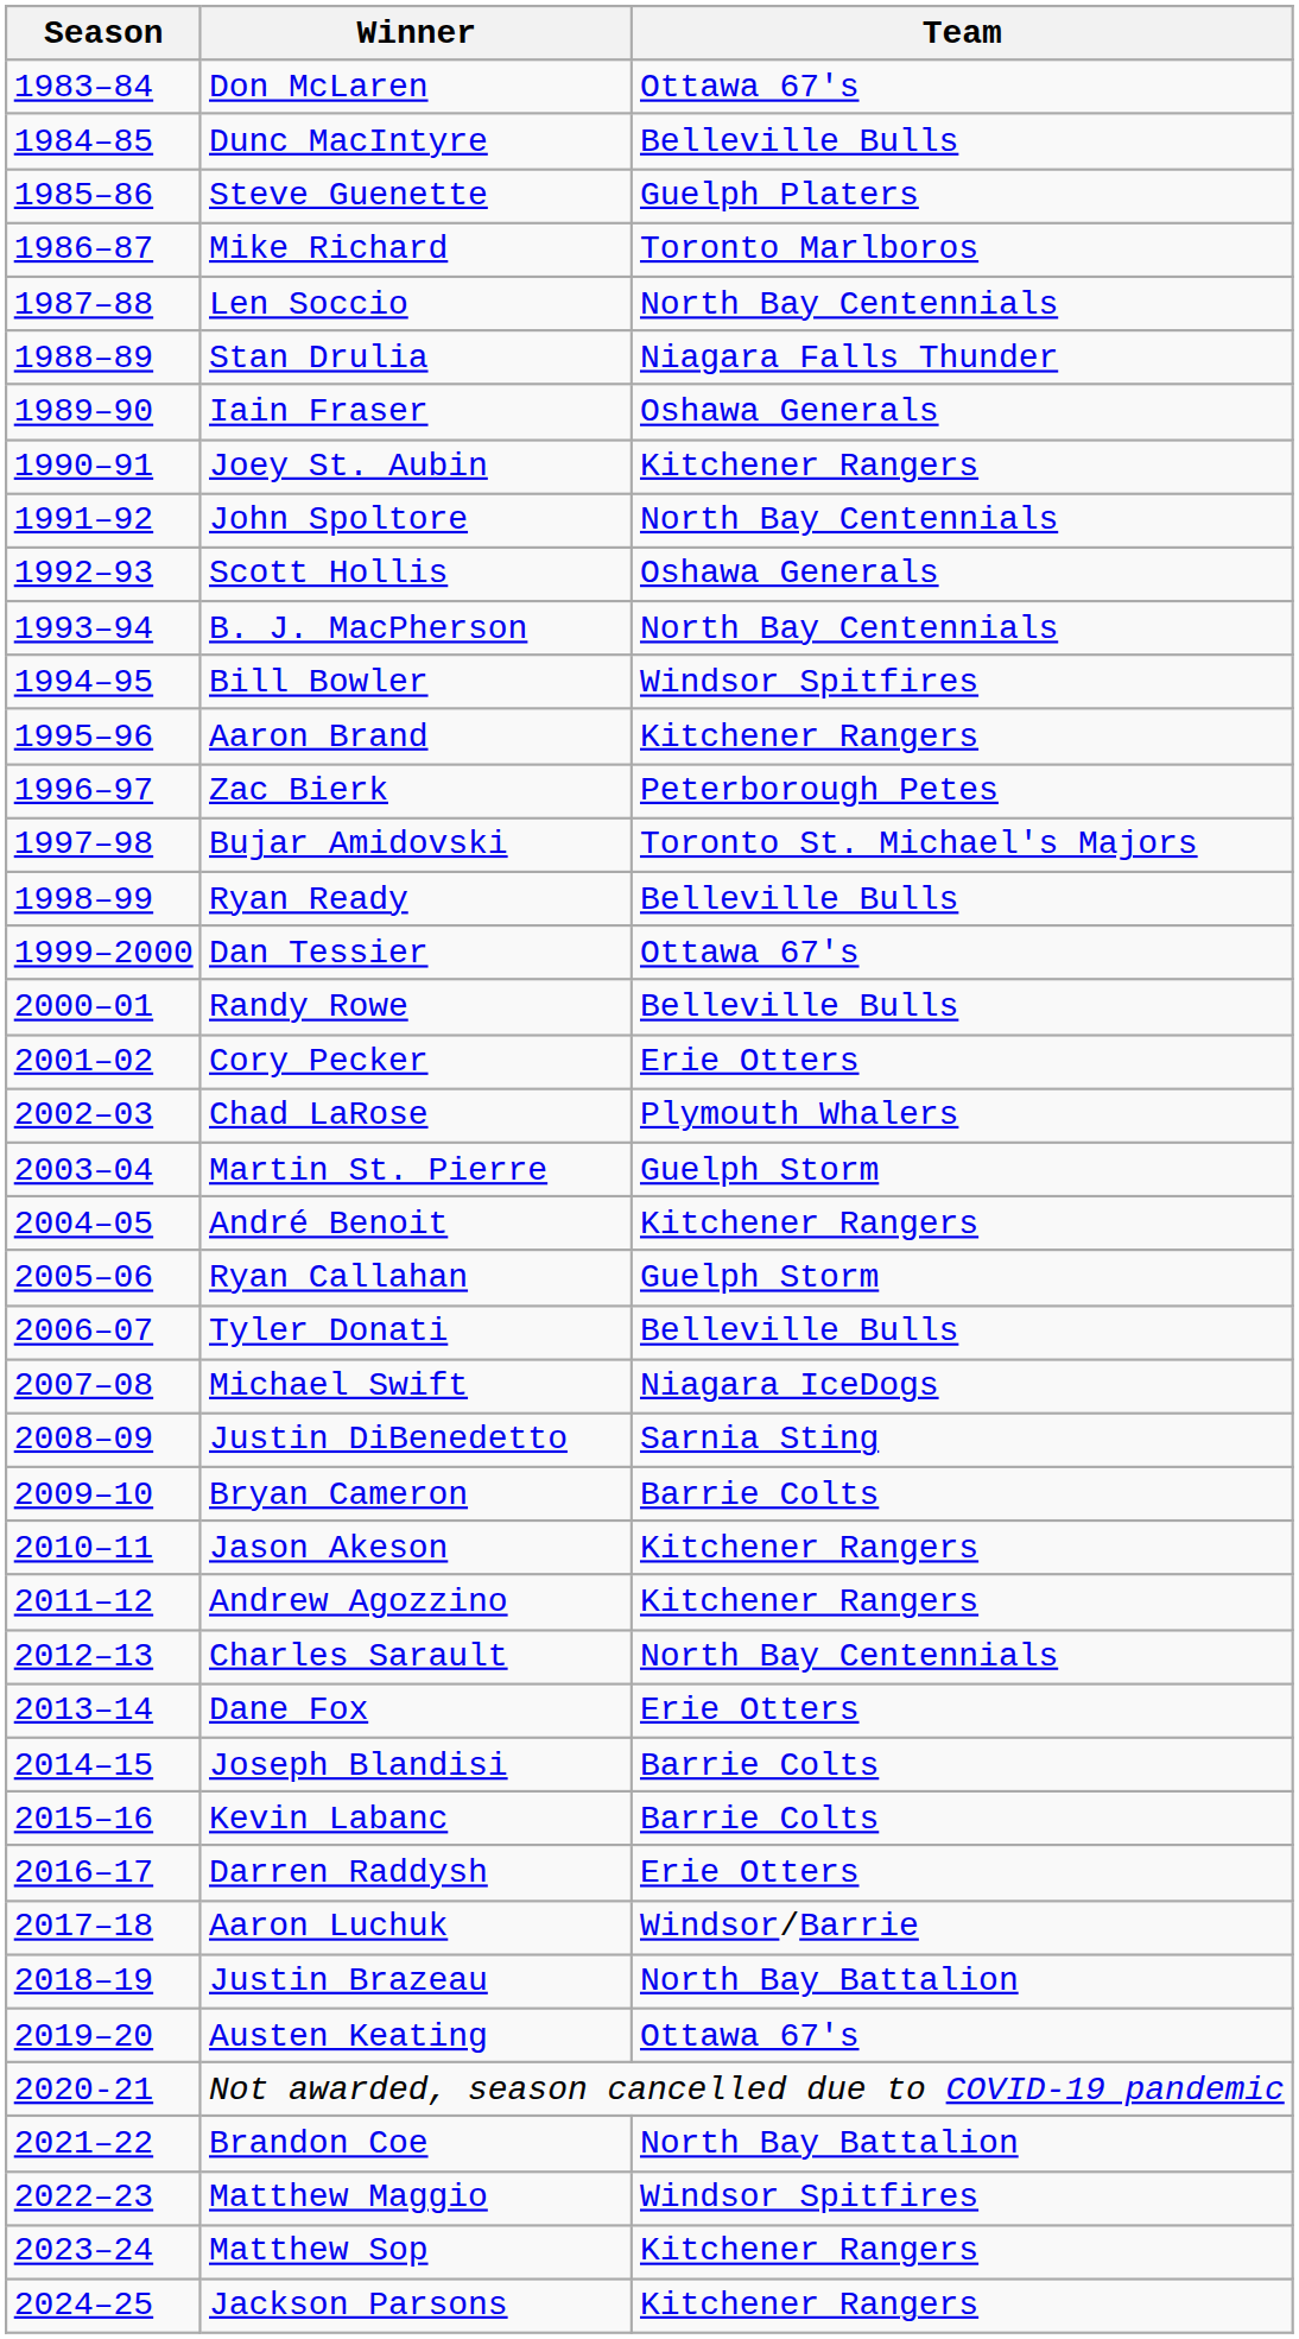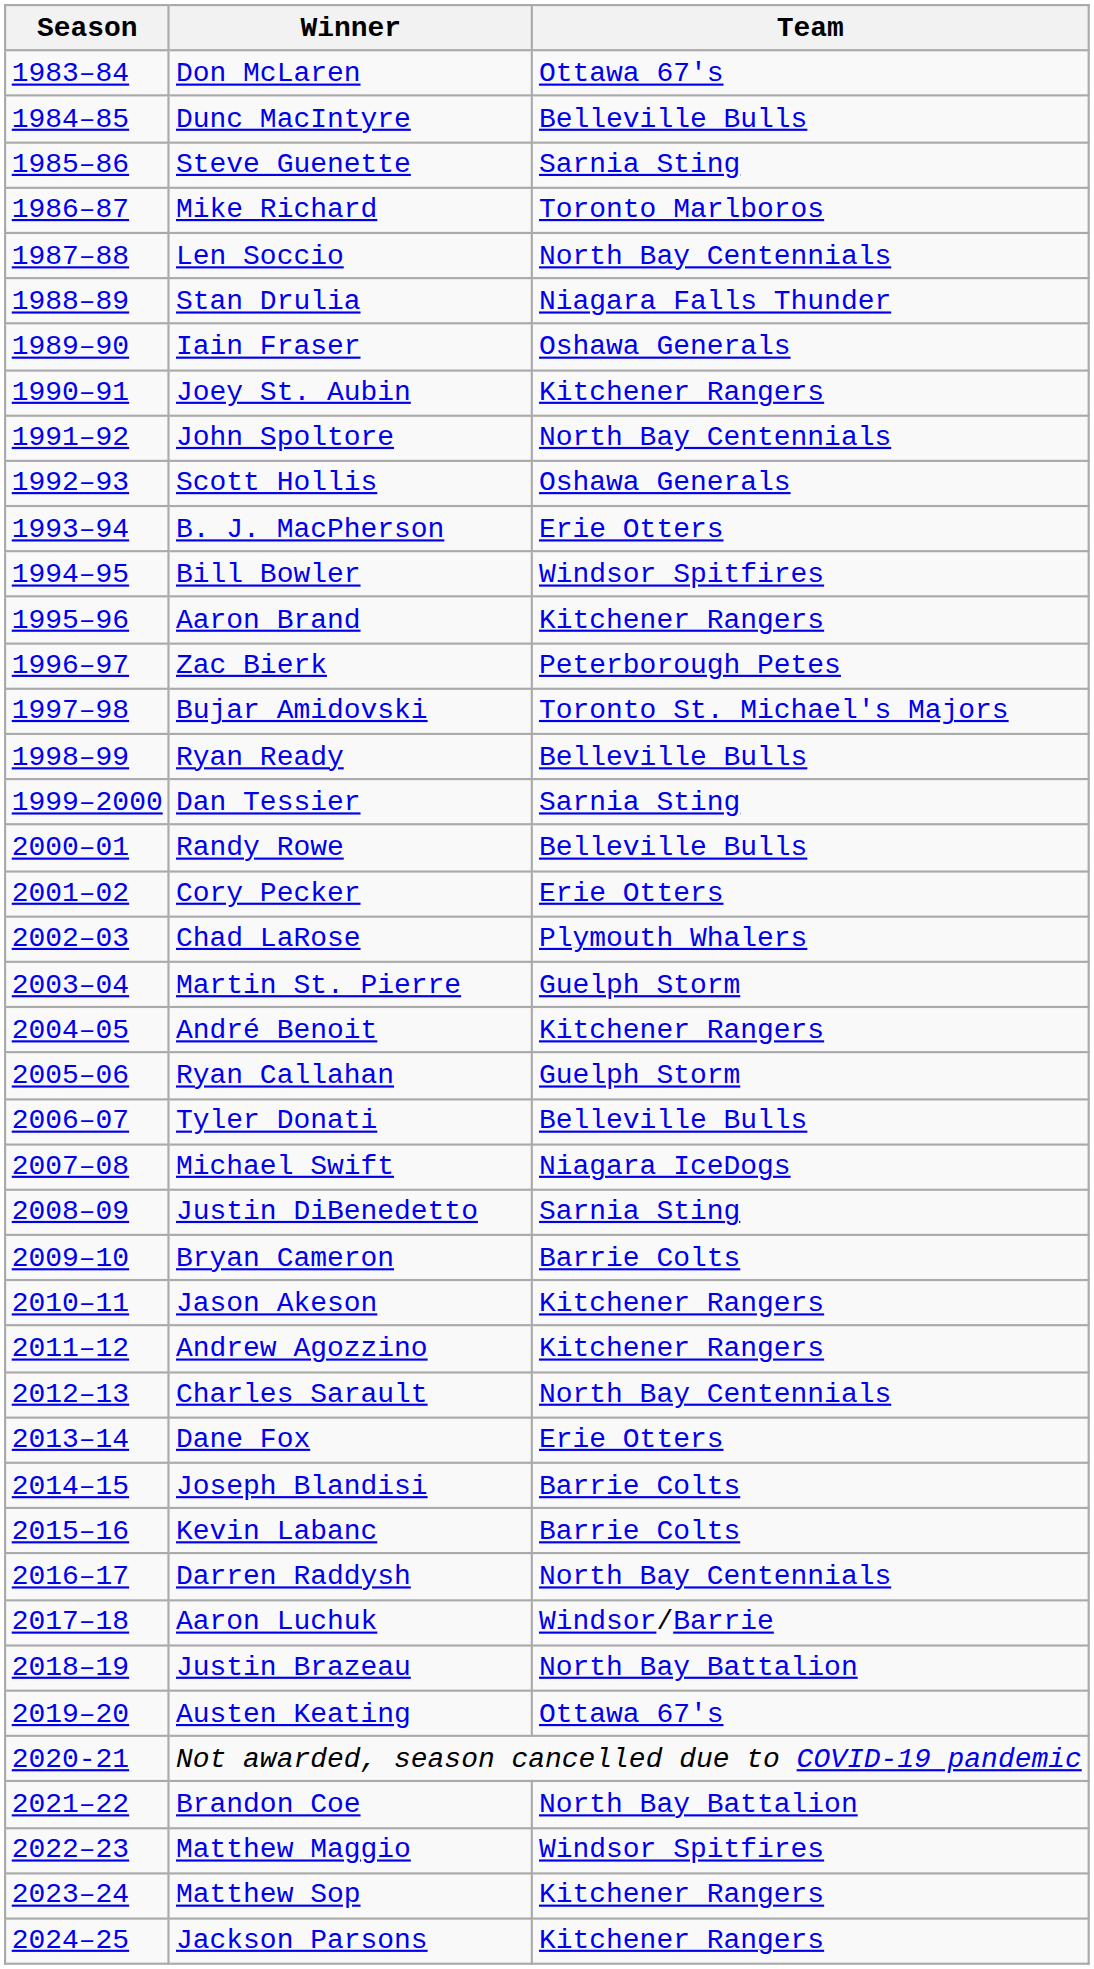 <table class="wikitable sortable">
 <tr>
 <th>Season</th>
 <th>Winner</th>
 <th>Team</th>
 </tr>
 <tr>
 <td><a href='#'>1983–84</a></td>
 <td><a href='#'>Don McLaren</a></td>
 <td><a href='#'>Ottawa 67's</a></td>
 </tr>
 <tr>
 <td><a href='#'>1984–85</a></td>
 <td><a href='#'>Dunc MacIntyre</a></td>
 <td><a href='#'>Belleville Bulls</a></td>
 </tr>
 <tr>
 <td><a href='#'>1985–86</a></td>
 <td><a href='#'>Steve Guenette</a></td>
-<td><a href='#'>Guelph Platers</a></td>
+<td><a href='#'>Sarnia Sting</a></td>
 </tr>
 <tr>
 <td><a href='#'>1986–87</a></td>
 <td><a href='#'>Mike Richard</a></td>
 <td><a href='#'>Toronto Marlboros</a></td>
 </tr>
 <tr>
 <td><a href='#'>1987–88</a></td>
 <td><a href='#'>Len Soccio</a></td>
 <td><a href='#'>North Bay Centennials</a></td>
 </tr>
 <tr>
 <td><a href='#'>1988–89</a></td>
 <td><a href='#'>Stan Drulia</a></td>
 <td><a href='#'>Niagara Falls Thunder</a></td>
 </tr>
 <tr>
 <td><a href='#'>1989–90</a></td>
 <td><a href='#'>Iain Fraser</a></td>
 <td><a href='#'>Oshawa Generals</a></td>
 </tr>
 <tr>
 <td><a href='#'>1990–91</a></td>
 <td><a href='#'>Joey St. Aubin</a></td>
 <td><a href='#'>Kitchener Rangers</a></td>
 </tr>
 <tr>
 <td><a href='#'>1991–92</a></td>
 <td><a href='#'>John Spoltore</a></td>
 <td><a href='#'>North Bay Centennials</a></td>
 </tr>
 <tr>
 <td><a href='#'>1992–93</a></td>
 <td><a href='#'>Scott Hollis</a></td>
 <td><a href='#'>Oshawa Generals</a></td>
 </tr>
 <tr>
 <td><a href='#'>1993–94</a></td>
 <td><a href='#'>B. J. MacPherson</a></td>
-<td><a href='#'>North Bay Centennials</a></td>
+<td><a href='#'>Erie Otters</a></td>
 </tr>
 <tr>
 <td><a href='#'>1994–95</a></td>
 <td><a href='#'>Bill Bowler</a></td>
 <td><a href='#'>Windsor Spitfires</a></td>
 </tr>
 <tr>
 <td><a href='#'>1995–96</a></td>
 <td><a href='#'>Aaron Brand</a></td>
 <td><a href='#'>Kitchener Rangers</a></td>
 </tr>
 <tr>
 <td><a href='#'>1996–97</a></td>
 <td><a href='#'>Zac Bierk</a></td>
 <td><a href='#'>Peterborough Petes</a></td>
 </tr>
 <tr>
 <td><a href='#'>1997–98</a></td>
 <td><a href='#'>Bujar Amidovski</a></td>
 <td><a href='#'>Toronto St. Michael's Majors</a></td>
 </tr>
 <tr>
 <td><a href='#'>1998–99</a></td>
 <td><a href='#'>Ryan Ready</a></td>
 <td><a href='#'>Belleville Bulls</a></td>
 </tr>
 <tr>
 <td><a href='#'>1999–2000</a></td>
 <td><a href='#'>Dan Tessier</a></td>
-<td><a href='#'>Ottawa 67's</a></td>
+<td><a href='#'>Sarnia Sting</a></td>
 </tr>
 <tr>
 <td><a href='#'>2000–01</a></td>
 <td><a href='#'>Randy Rowe</a></td>
 <td><a href='#'>Belleville Bulls</a></td>
 </tr>
 <tr>
 <td><a href='#'>2001–02</a></td>
 <td><a href='#'>Cory Pecker</a></td>
 <td><a href='#'>Erie Otters</a></td>
 </tr>
 <tr>
 <td><a href='#'>2002–03</a></td>
 <td><a href='#'>Chad LaRose</a></td>
 <td><a href='#'>Plymouth Whalers</a></td>
 </tr>
 <tr>
 <td><a href='#'>2003–04</a></td>
 <td><a href='#'>Martin St. Pierre</a></td>
 <td><a href='#'>Guelph Storm</a></td>
 </tr>
 <tr>
 <td><a href='#'>2004–05</a></td>
 <td><a href='#'>André Benoit</a></td>
 <td><a href='#'>Kitchener Rangers</a></td>
 </tr>
 <tr>
 <td><a href='#'>2005–06</a></td>
 <td><a href='#'>Ryan Callahan</a></td>
 <td><a href='#'>Guelph Storm</a></td>
 </tr>
 <tr>
 <td><a href='#'>2006–07</a></td>
 <td><a href='#'>Tyler Donati</a></td>
 <td><a href='#'>Belleville Bulls</a></td>
 </tr>
 <tr>
 <td><a href='#'>2007–08</a></td>
 <td><a href='#'>Michael Swift</a></td>
 <td><a href='#'>Niagara IceDogs</a></td>
 </tr>
 <tr>
 <td><a href='#'>2008–09</a></td>
 <td><a href='#'>Justin DiBenedetto</a></td>
 <td><a href='#'>Sarnia Sting</a></td>
 </tr>
 <tr>
 <td><a href='#'>2009–10</a></td>
 <td><a href='#'>Bryan Cameron</a></td>
 <td><a href='#'>Barrie Colts</a></td>
 </tr>
 <tr>
 <td><a href='#'>2010–11</a></td>
 <td><a href='#'>Jason Akeson</a></td>
 <td><a href='#'>Kitchener Rangers</a></td>
 </tr>
 <tr>
 <td><a href='#'>2011–12</a></td>
 <td><a href='#'>Andrew Agozzino</a></td>
 <td><a href='#'>Kitchener Rangers</a></td>
 </tr>
 <tr>
 <td><a href='#'>2012–13</a></td>
 <td><a href='#'>Charles Sarault</a></td>
 <td><a href='#'>North Bay Centennials</a></td>
 </tr>
 <tr>
 <td><a href='#'>2013–14</a></td>
 <td><a href='#'>Dane Fox</a></td>
 <td><a href='#'>Erie Otters</a></td>
 </tr>
 <tr>
 <td><a href='#'>2014–15</a></td>
 <td><a href='#'>Joseph Blandisi</a></td>
 <td><a href='#'>Barrie Colts</a></td>
 </tr>
 <tr>
 <td><a href='#'>2015–16</a></td>
 <td><a href='#'>Kevin Labanc</a></td>
 <td><a href='#'>Barrie Colts</a></td>
 </tr>
 <tr>
 <td><a href='#'>2016–17</a></td>
 <td><a href='#'>Darren Raddysh</a></td>
-<td><a href='#'>Erie Otters</a></td>
+<td><a href='#'>North Bay Centennials</a></td>
 </tr>
 <tr>
 <td><a href='#'>2017–18</a></td>
 <td><a href='#'>Aaron Luchuk</a></td>
 <td><a href='#'>Windsor</a>/<a href='#'>Barrie</a></td>
 </tr>
 <tr>
 <td><a href='#'>2018–19</a></td>
 <td><a href='#'>Justin Brazeau</a></td>
 <td><a href='#'>North Bay Battalion</a></td>
 </tr>
 <tr>
 <td><a href='#'>2019–20</a></td>
 <td><a href='#'>Austen Keating</a></td>
 <td><a href='#'>Ottawa 67's</a></td>
 </tr>
 <tr>
 <td><a href='#'>2020-21</a></td>
 <td colspan=2 align=center><em>Not awarded, season cancelled due to <a href='#'>COVID-19 pandemic</a></em></td>
 </tr>
 <tr>
 <td><a href='#'>2021–22</a></td>
 <td><a href='#'>Brandon Coe</a></td>
 <td><a href='#'>North Bay Battalion</a></td>
 </tr>
 <tr>
 <td><a href='#'>2022–23</a></td>
 <td><a href='#'>Matthew Maggio</a></td>
 <td><a href='#'>Windsor Spitfires</a></td>
 </tr>
 <tr>
 <td><a href='#'>2023–24</a></td>
 <td><a href='#'>Matthew Sop</a></td>
 <td><a href='#'>Kitchener Rangers</a></td>
 </tr>
 <tr>
 <td><a href='#'>2024–25</a></td>
 <td><a href='#'>Jackson Parsons</a></td>
 <td><a href='#'>Kitchener Rangers</a></td>
 </tr>
 </table>
